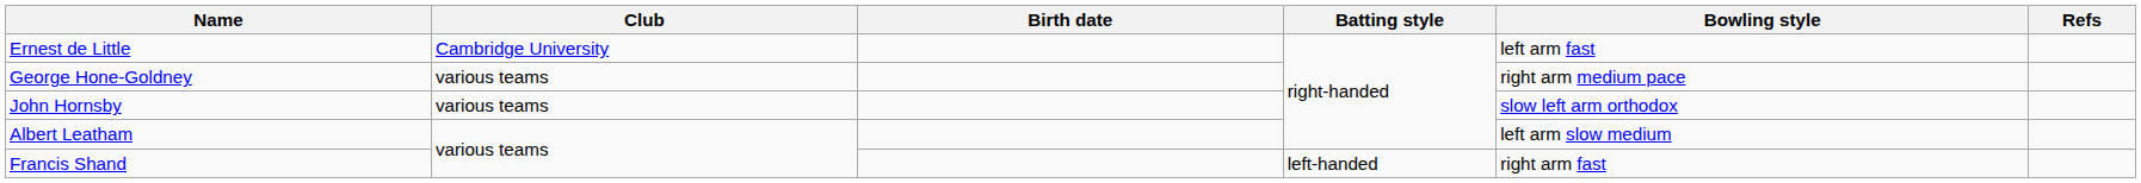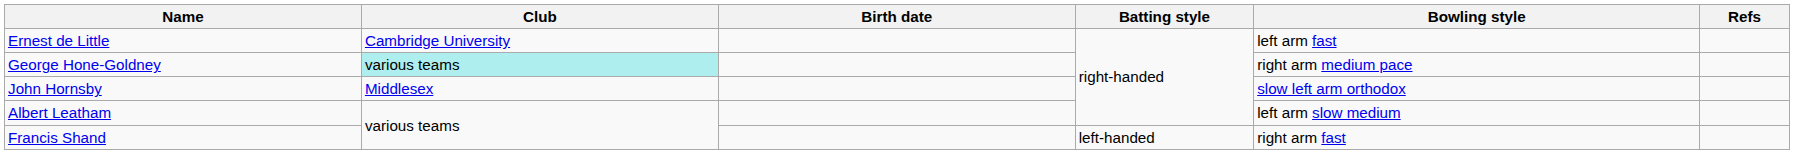 <table class="wikitable plainrowheaders" style="font-size:95%; width:90%;">
 <tr>
 <th scope="col" width="20%"><strong>Name</strong></th>
 <th scope="col" width="20%"><strong>Club</strong></th>
 <th scope="col" width="20%"><strong>Birth date</strong></th>
 <th scope="col" width="10%"><strong>Batting style</strong></th>
 <th scope="col" width="25%"><strong>Bowling style</strong></th>
 <th scope="col" width="5%"><strong>Refs</strong></th>
 </tr>
 <tr>
 <td><a href='#'>Ernest de Little</a></td>
 <td><a href='#'>Cambridge University</a></td>
 <td></td>
 <td rowspan=4>right-handed</td>
 <td>left arm <a href='#'>fast</a></td>
 <td></td>
 </tr>
 <tr>
 <td><a href='#'>George Hone-Goldney</a></td>
-<td>various teams</td>
+<td style="background: paleturquoise;">various teams</td>
 <td></td>
 <td>right arm <a href='#'>medium pace</a></td>
 <td></td>
 </tr>
 <tr>
 <td><a href='#'>John Hornsby</a></td>
-<td>various teams</td>
+<td><a href='#'>Middlesex</a></td>
 <td></td>
 <td><a href='#'>slow left arm orthodox</a></td>
 <td></td>
 </tr>
 <tr>
 <td><a href='#'>Albert Leatham</a></td>
 <td rowspan=2>various teams</td>
 <td></td>
 <td>left arm <a href='#'>slow medium</a></td>
 <td></td>
 </tr>
 <tr>
 <td><a href='#'>Francis Shand</a></td>
 <td></td>
 <td>left-handed</td>
 <td>right arm <a href='#'>fast</a></td>
 <td></td>
 </tr>
 <tr>
 </tr>
 </table>
